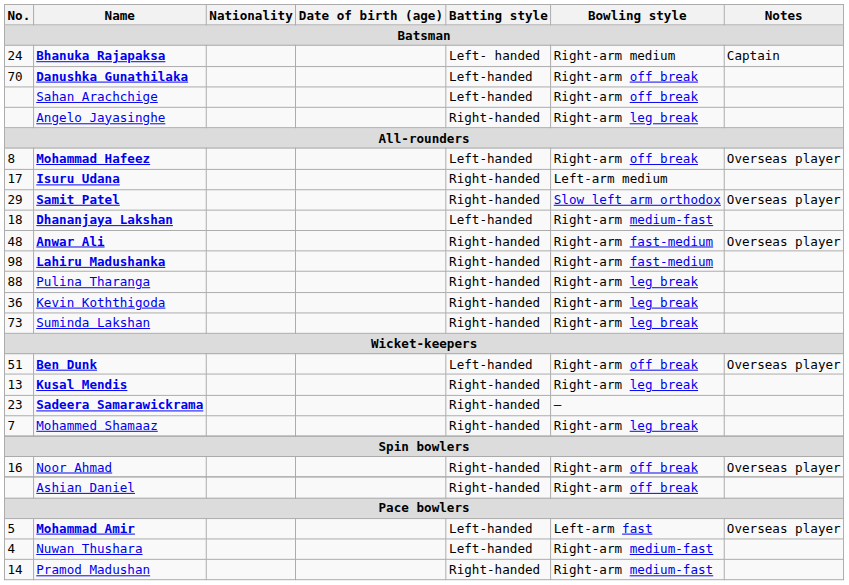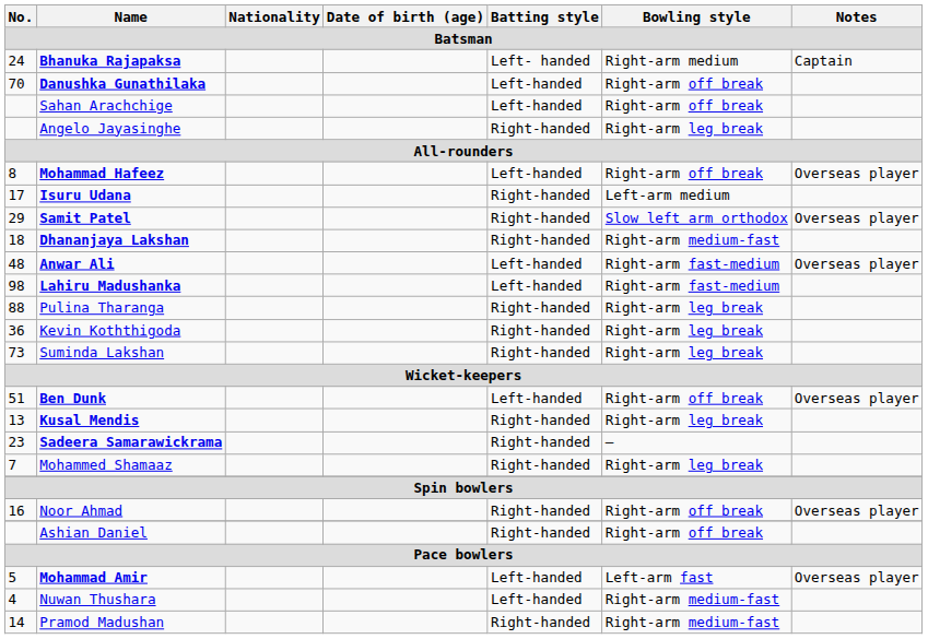 <table class="wikitable">
 <tr>
 <th>No.</th>
 <th>Name</th>
 <th>Nationality</th>
 <th>Date of birth (age)</th>
 <th>Batting style</th>
 <th>Bowling style</th>
 <th>Notes</th>
 </tr>
 <tr>
 <th colspan="7" style="background:#dcdcdc; text-align:center;">Batsman</th>
 </tr>
 <tr>
 <td>24</td>
 <td><strong><a href='#'>Bhanuka Rajapaksa</a></strong></td>
 <td></td>
 <td></td>
 <td>Left-  handed</td>
 <td>Right-arm medium</td>
 <td>Captain</td>
 </tr>
 <tr>
 <td>70</td>
 <td><strong><a href='#'>Danushka Gunathilaka</a></strong></td>
 <td></td>
 <td></td>
 <td>Left-handed</td>
 <td>Right-arm <a href='#'>off break</a></td>
 <td></td>
 </tr>
 <tr>
 <td></td>
 <td><a href='#'>Sahan Arachchige</a></td>
 <td></td>
 <td></td>
 <td>Left-handed</td>
 <td>Right-arm <a href='#'>off break</a></td>
 <td></td>
 </tr>
 <tr>
 <td></td>
 <td><a href='#'>Angelo Jayasinghe</a></td>
 <td></td>
 <td></td>
 <td>Right-handed</td>
 <td>Right-arm <a href='#'>leg break</a></td>
 <td></td>
 </tr>
 <tr>
 <th colspan="7" style="background: #DCDCDC" align="center">All-rounders</th>
 </tr>
 <tr>
 <td>8</td>
 <td><strong><a href='#'>Mohammad Hafeez</a></strong></td>
 <td></td>
 <td></td>
 <td>Left-handed</td>
 <td>Right-arm <a href='#'>off break</a></td>
 <td>Overseas player</td>
 </tr>
 <tr>
 <td>17</td>
 <td><strong><a href='#'>Isuru Udana</a></strong></td>
 <td></td>
 <td></td>
 <td>Right-handed</td>
 <td>Left-arm medium</td>
 <td></td>
 </tr>
 <tr>
 <td>29</td>
 <td><strong><a href='#'>Samit Patel</a></strong></td>
 <td></td>
 <td></td>
 <td>Right-handed</td>
 <td><a href='#'>Slow left arm orthodox</a></td>
 <td>Overseas player</td>
 </tr>
 <tr>
 <td>18</td>
 <td><strong><a href='#'>Dhananjaya Lakshan</a></strong></td>
 <td></td>
 <td></td>
-<td>Left-handed</td>
+<td>Right-handed</td>
 <td>Right-arm <a href='#'>medium-fast</a></td>
 <td></td>
 </tr>
 <tr>
 <td>48</td>
 <td><a href='#'><strong>Anwar Ali</strong></a></td>
 <td></td>
 <td></td>
-<td>Right-handed</td>
+<td>Left-handed</td>
 <td>Right-arm <a href='#'>fast-medium</a></td>
 <td>Overseas player</td>
 </tr>
 <tr>
 <td>98</td>
 <td><strong><a href='#'>Lahiru Madushanka</a></strong></td>
 <td></td>
 <td></td>
-<td>Right-handed</td>
+<td>Left-handed</td>
 <td>Right-arm <a href='#'>fast-medium</a></td>
 <td></td>
 </tr>
 <tr>
 <td>88</td>
 <td><a href='#'>Pulina Tharanga</a></td>
 <td></td>
 <td></td>
 <td>Right-handed</td>
 <td>Right-arm <a href='#'>leg break</a></td>
 <td></td>
 </tr>
 <tr>
 <td>36</td>
 <td><a href='#'>Kevin Koththigoda</a></td>
 <td></td>
 <td></td>
 <td>Right-handed</td>
 <td>Right-arm <a href='#'>leg break</a></td>
 <td></td>
 </tr>
 <tr>
 <td>73</td>
 <td><a href='#'>Suminda Lakshan</a></td>
 <td></td>
 <td></td>
 <td>Right-handed</td>
 <td>Right-arm <a href='#'>leg break</a></td>
 <td></td>
 </tr>
 <tr>
 <th colspan="7" style="background: #DCDCDC" align="center">Wicket-keepers</th>
 </tr>
 <tr>
 <td>51</td>
 <td><strong><a href='#'>Ben Dunk</a></strong></td>
 <td></td>
 <td></td>
 <td>Left-handed</td>
 <td>Right-arm <a href='#'>off break</a></td>
 <td>Overseas player</td>
 </tr>
 <tr>
 <td>13</td>
 <td><strong><a href='#'>Kusal Mendis</a></strong></td>
 <td></td>
 <td></td>
 <td>Right-handed</td>
 <td>Right-arm <a href='#'>leg break</a></td>
 <td></td>
 </tr>
 <tr>
 <td>23</td>
 <td><strong><a href='#'>Sadeera Samarawickrama</a></strong></td>
 <td></td>
 <td></td>
 <td>Right-handed</td>
 <td>—</td>
 <td></td>
 </tr>
 <tr>
 <td>7</td>
 <td><a href='#'>Mohammed Shamaaz</a></td>
 <td></td>
 <td></td>
 <td>Right-handed</td>
 <td>Right-arm <a href='#'>leg break</a></td>
 <td></td>
 </tr>
 <tr>
 </tr>
 <tr>
 <th colspan="7" style="background: #DCDCDC" align="center">Spin bowlers</th>
 </tr>
 <tr>
 <td>16</td>
 <td><a href='#'>Noor Ahmad</a></td>
 <td></td>
 <td></td>
 <td>Right-handed</td>
 <td>Right-arm <a href='#'>off break</a></td>
 <td>Overseas player</td>
 </tr>
 <tr>
 </tr>
 <tr>
 <td></td>
 <td><a href='#'>Ashian Daniel</a></td>
 <td></td>
 <td></td>
 <td>Right-handed</td>
 <td>Right-arm <a href='#'>off break</a></td>
 <td></td>
 </tr>
 <tr>
 <th colspan="7" style="background: #DCDCDC" align="center">Pace bowlers</th>
 </tr>
 <tr>
 <td>5</td>
 <td><strong><a href='#'>Mohammad Amir</a></strong></td>
 <td></td>
 <td></td>
 <td>Left-handed</td>
 <td>Left-arm <a href='#'>fast</a></td>
 <td>Overseas player</td>
 </tr>
 <tr>
 <td>4</td>
 <td><a href='#'>Nuwan Thushara</a></td>
 <td></td>
 <td></td>
 <td>Left-handed</td>
 <td>Right-arm <a href='#'>medium-fast</a></td>
 <td></td>
 </tr>
 <tr>
 <td>14</td>
 <td><a href='#'>Pramod Madushan</a></td>
 <td></td>
 <td></td>
 <td>Right-handed</td>
 <td>Right-arm <a href='#'>medium-fast</a></td>
 <td></td>
 </tr>
 </table>
